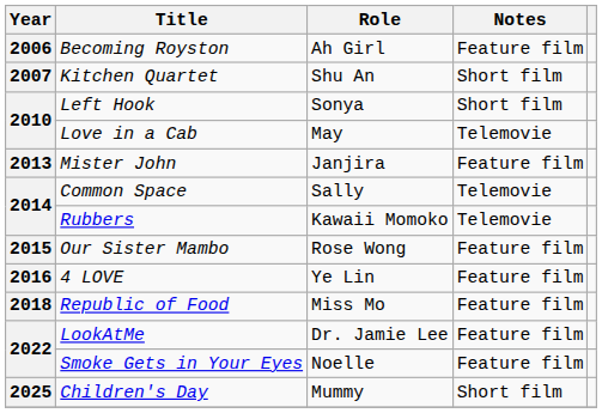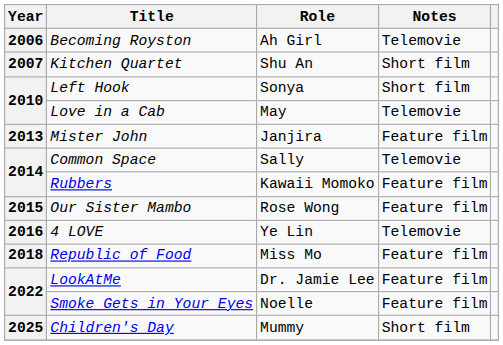 <table class="wikitable sortable plainrowheaders">
 <tr>
 <th scope="col">Year</th>
 <th scope="col">Title</th>
 <th scope="col">Role</th>
 <th scope="col" class="unsortable">Notes</th>
 <th scope="col" class="unsortable"></th>
 </tr>
 <tr>
 <th scope="row">2006</th>
 <td><em>Becoming Royston</em></td>
 <td>Ah Girl</td>
-<td>Feature film</td>
+<td>Telemovie</td>
 <td></td>
 </tr>
 <tr>
 <th scope="row">2007</th>
 <td><em>Kitchen Quartet</em></td>
 <td>Shu An</td>
 <td>Short film</td>
 <td></td>
 </tr>
 <tr>
 <th scope="row" rowspan="2">2010</th>
 <td><em>Left Hook</em></td>
 <td>Sonya</td>
 <td>Short film</td>
 <td></td>
 </tr>
 <tr>
 <td><em>Love in a Cab</em></td>
 <td>May</td>
 <td>Telemovie</td>
 <td></td>
 </tr>
 <tr>
 <th scope="row">2013</th>
 <td><em>Mister John</em></td>
 <td>Janjira</td>
 <td>Feature film</td>
 <td></td>
 </tr>
 <tr>
 <th scope="row" rowspan="2">2014</th>
 <td><em>Common Space</em></td>
 <td>Sally</td>
 <td>Telemovie</td>
 <td></td>
 </tr>
 <tr>
 <td><em><a href='#'>Rubbers</a></em></td>
 <td>Kawaii Momoko</td>
-<td>Telemovie</td>
+<td>Feature film</td>
 <td></td>
 </tr>
 <tr>
 <th scope="row">2015</th>
 <td><em>Our Sister Mambo</em></td>
 <td>Rose Wong</td>
 <td>Feature film</td>
 <td></td>
 </tr>
 <tr>
 <th scope="row">2016</th>
 <td><em>4 LOVE</em></td>
 <td>Ye Lin</td>
-<td>Feature film</td>
+<td>Telemovie</td>
 <td></td>
 </tr>
 <tr>
 <th scope="row">2018</th>
 <td><em><a href='#'>Republic of Food</a></em></td>
 <td>Miss Mo</td>
 <td>Feature film</td>
 <td></td>
 </tr>
 <tr>
 <th scope="row" rowspan="2">2022</th>
 <td><em><a href='#'>LookAtMe</a></em></td>
 <td>Dr. Jamie Lee</td>
 <td>Feature film</td>
 <td></td>
 </tr>
 <tr>
 <td><em><a href='#'>Smoke Gets in Your Eyes</a></em></td>
 <td>Noelle</td>
 <td>Feature film</td>
 <td></td>
 </tr>
 <tr>
 <th scope="row">2025</th>
 <td><em><a href='#'>Children's Day</a></em></td>
 <td>Mummy</td>
 <td>Short film</td>
 <td></td>
 </tr>
 <tr>
 </tr>
 </table>
